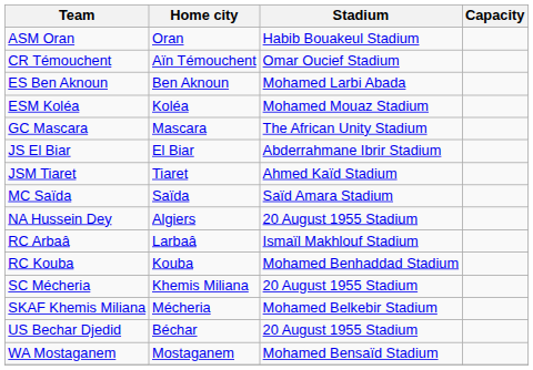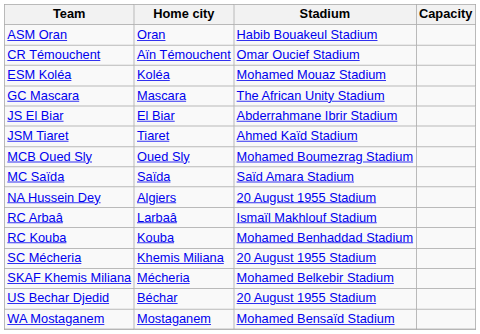 <table class="wikitable sortable">
 <tr>
 <th>Team</th>
 <th>Home city</th>
 <th>Stadium</th>
 <th>Capacity</th>
 </tr>
 <tr>
 <td><a href='#'>ASM Oran</a></td>
 <td><a href='#'>Oran</a></td>
 <td><a href='#'>Habib Bouakeul Stadium</a></td>
 <td style="text-align:center"></td>
 </tr>
 <tr>
 <td><a href='#'>CR Témouchent</a></td>
 <td><a href='#'>Aïn Témouchent</a></td>
 <td><a href='#'>Omar Oucief Stadium</a></td>
-<td style="text-align:center"></td>
-</tr>
-<tr>
-<td><a href='#'>ES Ben Aknoun</a></td>
-<td><a href='#'>Ben Aknoun</a></td>
-<td><a href='#'>Mohamed Larbi Abada</a></td>
 <td style="text-align:center"></td>
 </tr>
 <tr>
 <td><a href='#'>ESM Koléa</a></td>
 <td><a href='#'>Koléa</a></td>
 <td><a href='#'>Mohamed Mouaz Stadium</a></td>
 <td style="text-align:center"></td>
 </tr>
 <tr>
 <td><a href='#'>GC Mascara</a></td>
 <td><a href='#'>Mascara</a></td>
 <td><a href='#'>The African Unity Stadium</a></td>
 <td style="text-align:center"></td>
 </tr>
 <tr>
 <td><a href='#'>JS El Biar</a></td>
 <td><a href='#'>El Biar</a></td>
 <td><a href='#'>Abderrahmane Ibrir Stadium</a></td>
 <td style="text-align:center"></td>
 </tr>
 <tr>
 <td><a href='#'>JSM Tiaret</a></td>
 <td><a href='#'>Tiaret</a></td>
 <td><a href='#'>Ahmed Kaïd Stadium</a></td>
+<td style="text-align:center"></td>
+</tr>
+<tr>
+<td><a href='#'>MCB Oued Sly</a></td>
+<td><a href='#'>Oued Sly</a></td>
+<td><a href='#'>Mohamed Boumezrag Stadium</a></td>
 <td style="text-align:center"></td>
 </tr>
 <tr>
 <td><a href='#'>MC Saïda</a></td>
 <td><a href='#'>Saïda</a></td>
 <td><a href='#'>Saïd Amara Stadium</a></td>
 <td style="text-align:center"></td>
 </tr>
 <tr>
 <td><a href='#'>NA Hussein Dey</a></td>
 <td><a href='#'>Algiers</a></td>
 <td><a href='#'>20 August 1955 Stadium</a></td>
 <td style="text-align:center"></td>
 </tr>
 <tr>
 <td><a href='#'>RC Arbaâ</a></td>
 <td><a href='#'>Larbaâ</a></td>
 <td><a href='#'>Ismaïl Makhlouf Stadium</a></td>
 <td style="text-align:center"></td>
 </tr>
 <tr>
 <td><a href='#'>RC Kouba</a></td>
 <td><a href='#'>Kouba</a></td>
 <td><a href='#'>Mohamed Benhaddad Stadium</a></td>
 <td style="text-align:center"></td>
 </tr>
 <tr>
 <td><a href='#'>SC Mécheria</a></td>
 <td><a href='#'>Khemis Miliana</a></td>
 <td><a href='#'>20 August 1955 Stadium</a></td>
 <td style="text-align:center"></td>
 </tr>
 <tr>
 <td><a href='#'>SKAF Khemis Miliana</a></td>
 <td><a href='#'>Mécheria</a></td>
 <td><a href='#'>Mohamed Belkebir Stadium</a></td>
 <td style="text-align:center"></td>
 </tr>
 <tr>
 <td><a href='#'>US Bechar Djedid</a></td>
 <td><a href='#'>Béchar</a></td>
 <td><a href='#'>20 August 1955 Stadium</a></td>
 <td style="text-align:center"></td>
 </tr>
 <tr>
 <td><a href='#'>WA Mostaganem</a></td>
 <td><a href='#'>Mostaganem</a></td>
 <td><a href='#'>Mohamed Bensaïd Stadium</a></td>
 <td style="text-align:center"></td>
 </tr>
 <tr>
 </tr>
 </table>
